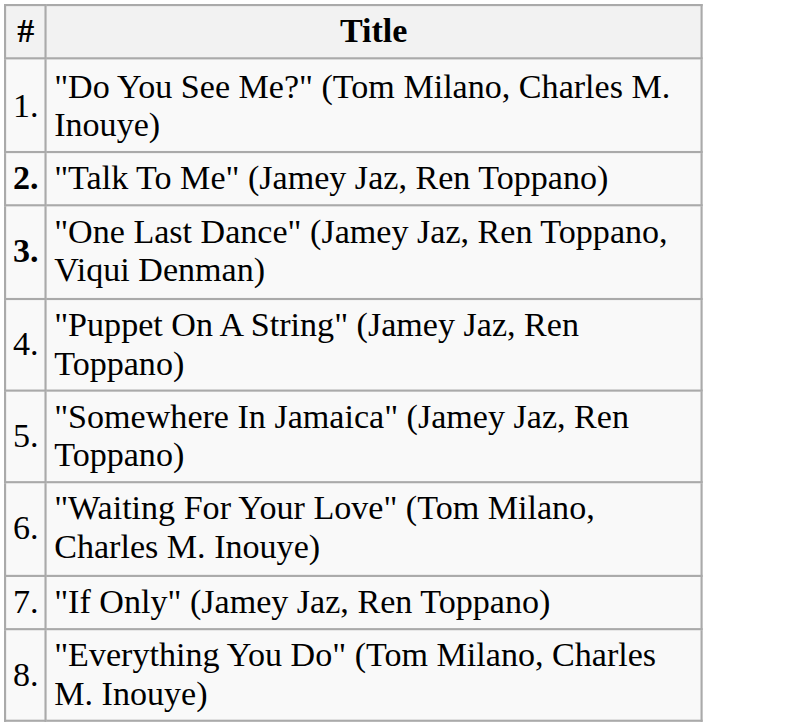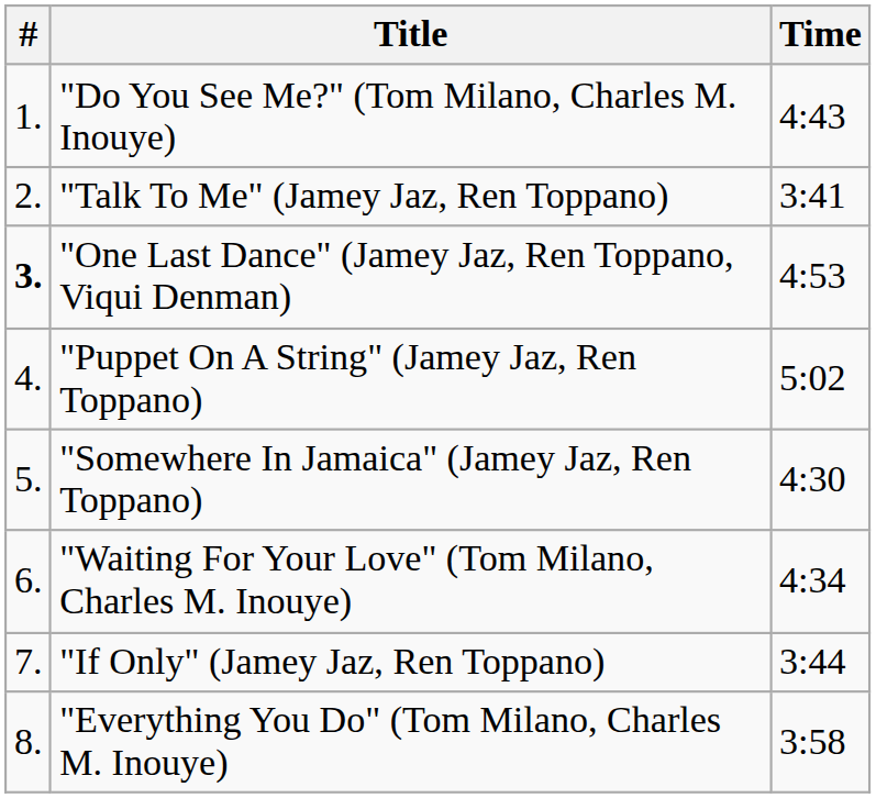 <table class="wikitable">
 <tr>
 <th>#</th>
 <th width="300">Title</th>
+<th>Time</th>
 </tr>
 <tr>
 <td>1.</td>
 <td>"Do You See Me?" (Tom Milano, Charles M. Inouye)</td>
+<td>4:43</td>
 </tr>
 <tr>
-<td><strong>2.</strong></td>
+<td>2.</td>
 <td>"Talk To Me" (Jamey Jaz, Ren Toppano)</td>
+<td>3:41</td>
 </tr>
 <tr>
 <td><strong>3.</strong></td>
 <td>"One Last Dance" (Jamey Jaz, Ren Toppano, Viqui Denman)</td>
+<td>4:53</td>
 </tr>
 <tr>
 <td>4.</td>
 <td>"Puppet On A String" (Jamey Jaz, Ren Toppano)</td>
+<td>5:02</td>
 </tr>
 <tr>
 <td>5.</td>
 <td>"Somewhere In Jamaica" (Jamey Jaz, Ren Toppano)</td>
+<td>4:30</td>
 </tr>
 <tr>
 <td>6.</td>
 <td>"Waiting For Your Love" (Tom Milano, Charles M. Inouye)</td>
+<td>4:34</td>
 </tr>
 <tr>
 <td>7.</td>
 <td>"If Only" (Jamey Jaz, Ren Toppano)</td>
+<td>3:44</td>
 </tr>
 <tr>
 <td>8.</td>
 <td>"Everything You Do" (Tom Milano, Charles M. Inouye)</td>
+<td>3:58</td>
 </tr>
 </table>
